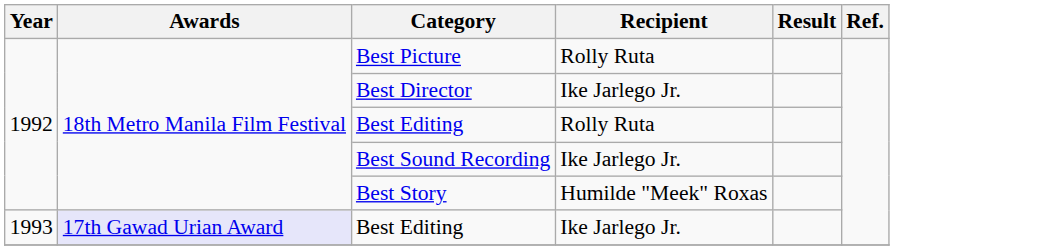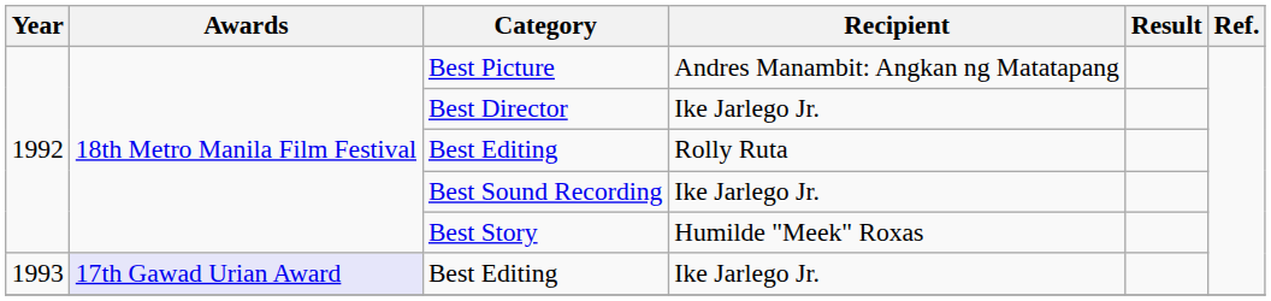 <table class="wikitable">
 <tr>
 <th>Year</th>
 <th>Awards</th>
 <th>Category</th>
 <th>Recipient</th>
 <th>Result</th>
 <th>Ref.</th>
 </tr>
 <tr>
 <td rowspan="5">1992</td>
 <td rowspan="5"><a href='#'>18th Metro Manila Film Festival</a></td>
 <td><a href='#'>Best Picture</a></td>
-<td>Rolly Ruta</td>
+<td>Andres Manambit: Angkan ng Matatapang</td>
 <td></td>
 <td rowspan="6"></td>
 </tr>
 <tr>
 <td><a href='#'>Best Director</a></td>
 <td>Ike Jarlego Jr.</td>
 <td></td>
 </tr>
 <tr>
 <td><a href='#'>Best Editing</a></td>
 <td>Rolly Ruta</td>
 <td></td>
 </tr>
 <tr>
 <td><a href='#'>Best Sound Recording</a></td>
 <td>Ike Jarlego Jr.</td>
 <td></td>
 </tr>
 <tr>
 <td><a href='#'>Best Story</a></td>
 <td>Humilde "Meek" Roxas</td>
 <td></td>
 </tr>
 <tr>
 <td>1993</td>
 <td style="background: lavender;"><a href='#'>17th Gawad Urian Award</a></td>
 <td>Best Editing</td>
 <td>Ike Jarlego Jr.</td>
 <td></td>
 </tr>
 <tr>
 </tr>
 </table>
